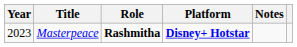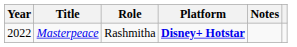 <table class="wikitable sortable">
 <tr>
 <th>Year</th>
 <th>Title</th>
 <th>Role</th>
 <th>Platform</th>
 <th class="unsortable">Notes</th>
 <th></th>
 </tr>
 <tr>
-<td>2023</td>
+<td>2022</td>
 <td><em><a href='#'>Masterpeace</a></em></td>
-<td><strong>Rashmitha</strong></td>
+<td>Rashmitha</td>
 <td><strong><a href='#'>Disney+ Hotstar</a></strong></td>
 <td></td>
 <td></td>
 </tr>
 </table>
